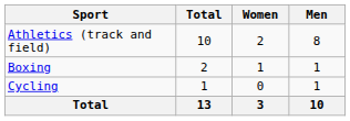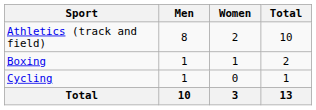 <table class="wikitable sortable" style="text-align:center;">
 <tr>
 <th width=180>Sport</th>
+<th width=55>Men</th>
+<th width=55>Women</th>
 <th width=55>Total</th>
-<th width=55>Women</th>
-<th width=55>Men</th>
 </tr>
 <tr>
 <td align=left><a href='#'>Athletics</a> (track and field)</td>
+<td>8</td>
+<td>2</td>
 <td>10</td>
-<td>2</td>
-<td>8</td>
 </tr>
 <tr>
 <td align=left><a href='#'>Boxing</a></td>
-<td>2</td>
 <td>1</td>
 <td>1</td>
+<td>2</td>
 </tr>
 <tr>
 <td align=left><a href='#'>Cycling</a></td>
 <td>1</td>
 <td>0</td>
 <td>1</td>
 </tr>
 <tr>
 <th>Total</th>
+<th>10</th>
+<th>3</th>
 <th>13</th>
-<th>3</th>
-<th>10</th>
 </tr>
 </table>
